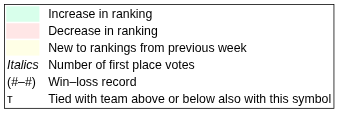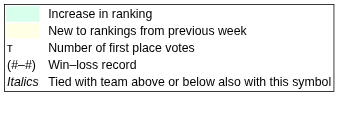 <table style="border:1px solid black;">
 <tr>
 <td style="background:#D8FFEB; width:20px;"></td>
 <td> </td>
 <td>Increase in ranking</td>
 </tr>
 <tr>
-<td style="background:#FFE6E6; width:20px;"></td>
-<td> </td>
-<td>Decrease in ranking</td>
-</tr>
-<tr>
 <td style="background:#FFFFE6; width:20px;"></td>
 <td> </td>
 <td>New to rankings from previous week</td>
 </tr>
 <tr>
-<td><em>Italics</em></td>
+<td>т</td>
 <td> </td>
 <td>Number of first place votes</td>
 </tr>
 <tr>
 <td>(#–#)</td>
 <td> </td>
 <td>Win–loss record</td>
 </tr>
 <tr>
-<td>т</td>
+<td><em>Italics</em></td>
 <td></td>
 <td>Tied with team above or below also with this symbol</td>
 </tr>
 </table>
